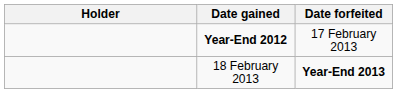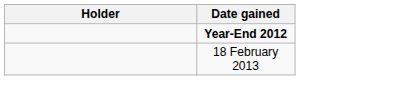 <table class="wikitable" style="font-size:90%">
 <tr>
 <th style="width:222px;">Holder</th>
 <th style="width:110px;">Date gained</th>
-<th style="width:110px;">Date forfeited</th>
 </tr>
 <tr>
 <td></td>
 <td style="text-align:center;"><strong>Year-End 2012</strong></td>
-<td style="text-align:center;">17 February 2013</td>
 </tr>
 <tr>
 <td></td>
 <td style="text-align:center;">18 February 2013</td>
-<td style="text-align:center;"><strong>Year-End 2013</strong></td>
 </tr>
 </table>
